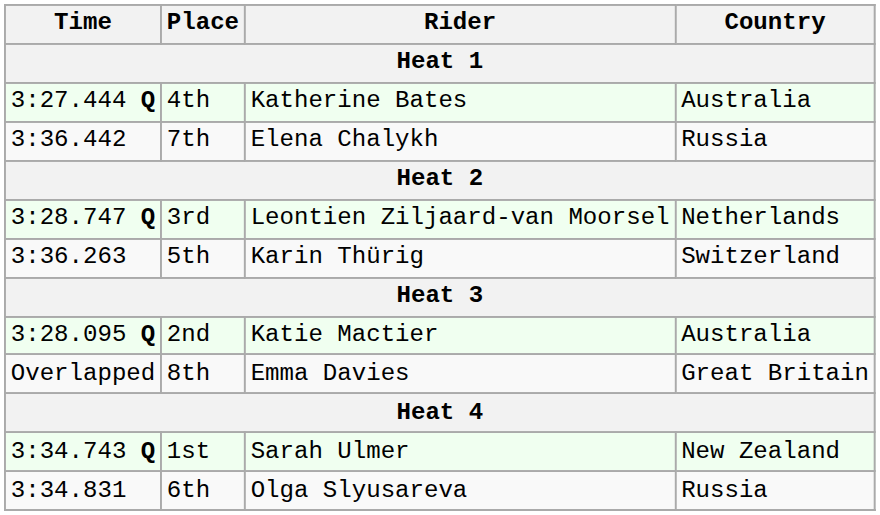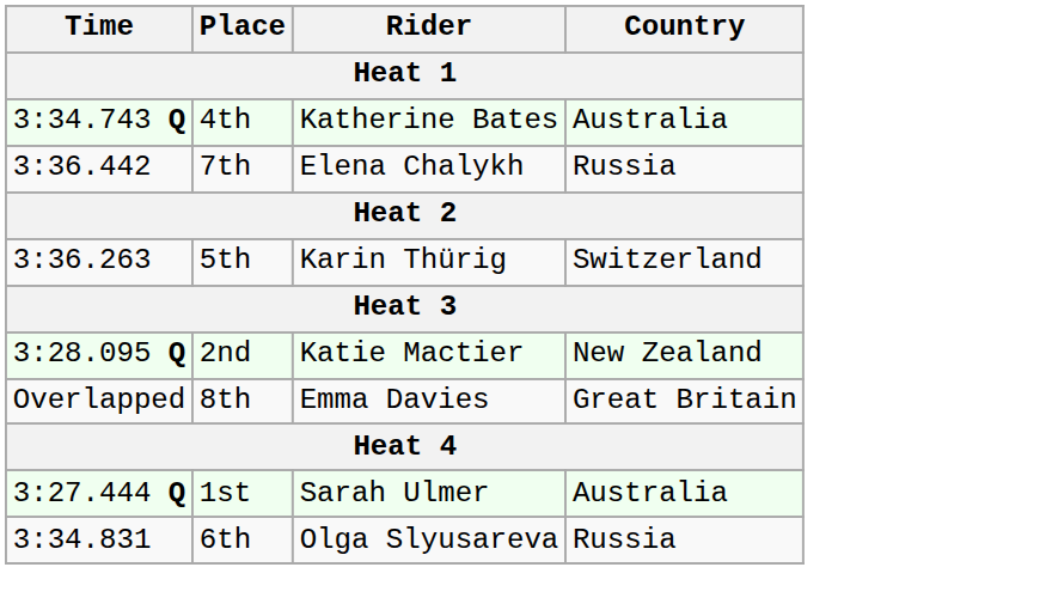 <table class="wikitable" style="font-size:95%;">
 <tr>
 <th>Time</th>
 <th>Place</th>
 <th>Rider</th>
 <th>Country</th>
 </tr>
 <tr>
 <th colspan=4>Heat 1</th>
 </tr>
 <tr bgcolor="honeydew">
-<td>3:27.444 <strong>Q</strong></td>
+<td>3:34.743 <strong>Q</strong></td>
 <td>4th</td>
 <td>Katherine Bates</td>
 <td>Australia</td>
 </tr>
 <tr>
 <td>3:36.442</td>
 <td>7th</td>
 <td>Elena Chalykh</td>
 <td>Russia</td>
 </tr>
 <tr>
 <th colspan=4>Heat 2</th>
-</tr>
-<tr bgcolor="honeydew">
-<td>3:28.747 <strong>Q</strong></td>
-<td>3rd</td>
-<td>Leontien Ziljaard-van Moorsel</td>
-<td>Netherlands</td>
 </tr>
 <tr>
 <td>3:36.263</td>
 <td>5th</td>
 <td>Karin Thürig</td>
 <td>Switzerland</td>
 </tr>
 <tr>
 <th colspan=4>Heat 3</th>
 </tr>
 <tr bgcolor="honeydew">
 <td>3:28.095 <strong>Q</strong></td>
 <td>2nd</td>
 <td>Katie Mactier</td>
-<td>Australia</td>
+<td>New Zealand</td>
 </tr>
 <tr>
 <td>Overlapped</td>
 <td>8th</td>
 <td>Emma Davies</td>
 <td>Great Britain</td>
 </tr>
 <tr>
 <th colspan=4>Heat 4</th>
 </tr>
 <tr bgcolor="honeydew">
-<td>3:34.743 <strong>Q</strong></td>
+<td>3:27.444 <strong>Q</strong></td>
 <td>1st</td>
 <td>Sarah Ulmer</td>
-<td>New Zealand</td>
+<td>Australia</td>
 </tr>
 <tr>
 <td>3:34.831</td>
 <td>6th</td>
 <td>Olga Slyusareva</td>
 <td>Russia</td>
 </tr>
 <tr>
 </tr>
 </table>
